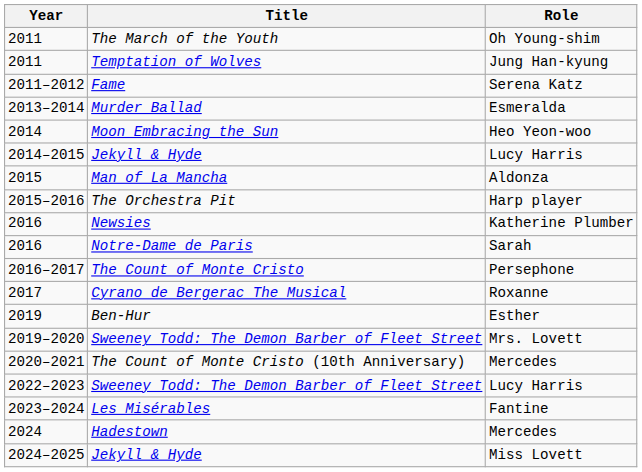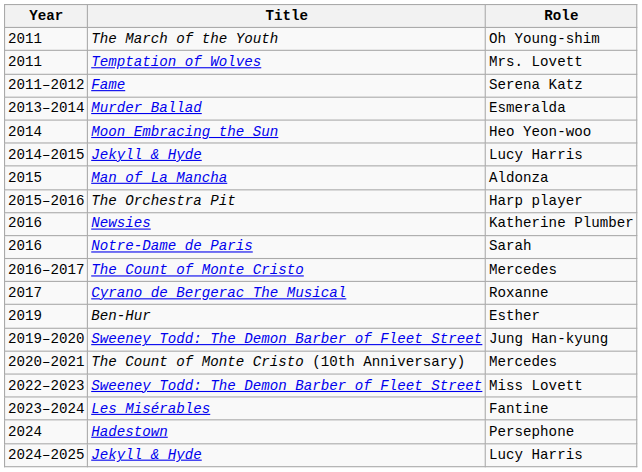 <table class="wikitable">
 <tr>
 <th>Year</th>
 <th>Title</th>
 <th>Role</th>
 </tr>
 <tr>
 <td>2011</td>
 <td><em>The March of the Youth</em></td>
 <td>Oh Young-shim</td>
 </tr>
 <tr>
 <td>2011</td>
 <td><em><a href='#'>Temptation of Wolves</a></em></td>
-<td>Jung Han-kyung</td>
+<td>Mrs. Lovett</td>
 </tr>
 <tr>
 <td>2011–2012</td>
 <td><em><a href='#'>Fame</a></em></td>
 <td>Serena Katz</td>
 </tr>
 <tr>
 <td>2013–2014</td>
 <td><em><a href='#'>Murder Ballad</a></em></td>
 <td>Esmeralda</td>
 </tr>
 <tr>
 <td>2014</td>
 <td><em><a href='#'>Moon Embracing the Sun</a></em></td>
 <td>Heo Yeon-woo</td>
 </tr>
 <tr>
 <td>2014–2015</td>
 <td><em><a href='#'>Jekyll & Hyde</a></em></td>
 <td>Lucy Harris</td>
 </tr>
 <tr>
 <td>2015</td>
 <td><em><a href='#'>Man of La Mancha</a></em></td>
 <td>Aldonza</td>
 </tr>
 <tr>
 <td>2015–2016</td>
 <td><em>The Orchestra Pit </em></td>
 <td>Harp player</td>
 </tr>
 <tr>
 <td>2016</td>
 <td><em><a href='#'>Newsies</a></em></td>
 <td>Katherine Plumber</td>
 </tr>
 <tr>
 <td>2016</td>
 <td><em><a href='#'>Notre-Dame de Paris</a></em></td>
 <td>Sarah</td>
 </tr>
 <tr>
 <td>2016–2017</td>
 <td><em><a href='#'>The Count of Monte Cristo</a></em></td>
-<td>Persephone</td>
+<td>Mercedes</td>
 </tr>
 <tr>
 <td>2017</td>
 <td><em><a href='#'>Cyrano de Bergerac The Musical</a></em></td>
 <td>Roxanne</td>
 </tr>
 <tr>
 <td>2019</td>
 <td><em>Ben-Hur</em></td>
 <td>Esther</td>
 </tr>
 <tr>
 <td>2019–2020</td>
 <td><em><a href='#'>Sweeney Todd: The Demon Barber of Fleet Street</a></em></td>
-<td>Mrs. Lovett</td>
+<td>Jung Han-kyung</td>
 </tr>
 <tr>
 <td>2020–2021</td>
 <td><em>The Count of Monte Cristo</em> (10th Anniversary)</td>
 <td>Mercedes</td>
 </tr>
 <tr>
 <td>2022–2023</td>
 <td><em><a href='#'>Sweeney Todd: The Demon Barber of Fleet Street</a></em></td>
-<td>Lucy Harris</td>
+<td>Miss Lovett</td>
 </tr>
 <tr>
 <td>2023–2024</td>
 <td><em><a href='#'>Les Misérables</a></em></td>
 <td>Fantine</td>
 </tr>
 <tr>
 <td>2024</td>
 <td><em><a href='#'>Hadestown</a></em></td>
-<td>Mercedes</td>
+<td>Persephone</td>
 </tr>
 <tr>
 <td>2024–2025</td>
 <td><em><a href='#'>Jekyll & Hyde</a></em></td>
-<td>Miss Lovett</td>
+<td>Lucy Harris</td>
 </tr>
 </table>
